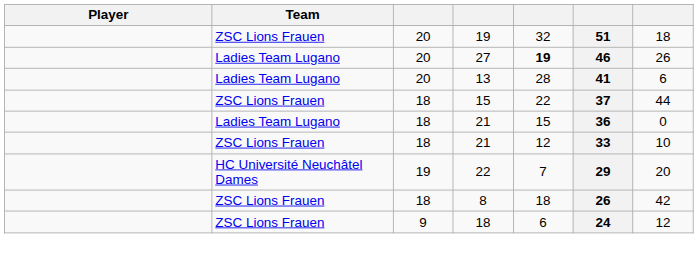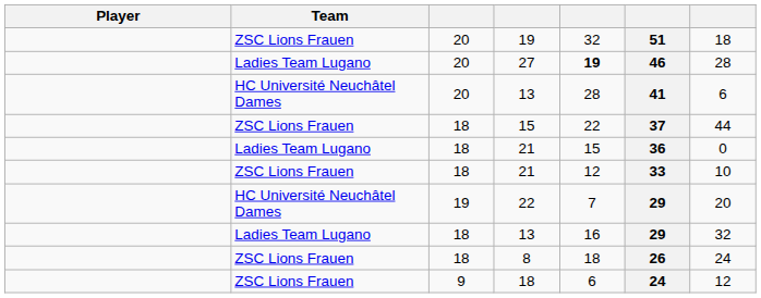 <table class="wikitable sortable" style="text-align: center">
 <tr>
 <th style="width: 15em;">Player</th>
 <th style="width: 13em;">Team</th>
 <th style="width: 4em;"></th>
 <th style="width: 4em;"></th>
 <th style="width: 4em;"></th>
 <th style="width: 4em;"></th>
 <th style="width: 4em;"></th>
 </tr>
 <tr>
 <td style="text-align:left;"> </td>
 <td style="text-align:left;"><a href='#'>ZSC Lions Frauen</a></td>
 <td>20</td>
 <td>19</td>
 <td>32</td>
 <th>51</th>
 <td>18</td>
 </tr>
 <tr>
 <td style="text-align:left;"> </td>
 <td style="text-align:left;"><a href='#'>Ladies Team Lugano</a></td>
 <td>20</td>
 <td>27</td>
 <td><strong>19</strong></td>
 <th>46</th>
-<td>26</td>
+<td>28</td>
 </tr>
 <tr>
 <td style="text-align:left;"> </td>
-<td style="text-align:left;"><a href='#'>Ladies Team Lugano</a></td>
+<td style="text-align:left;"><a href='#'>HC Université Neuchâtel Dames</a></td>
 <td>20</td>
 <td>13</td>
 <td>28</td>
 <th>41</th>
 <td>6</td>
 </tr>
 <tr>
 <td style="text-align:left;"> </td>
 <td style="text-align:left;"><a href='#'>ZSC Lions Frauen</a></td>
 <td>18</td>
 <td>15</td>
 <td>22</td>
 <th>37</th>
 <td>44</td>
 </tr>
 <tr>
 <td style="text-align:left;"> </td>
 <td style="text-align:left;"><a href='#'>Ladies Team Lugano</a></td>
 <td>18</td>
 <td>21</td>
 <td>15</td>
 <th>36</th>
 <td>0</td>
 </tr>
 <tr>
 <td style="text-align:left;"> </td>
 <td style="text-align:left;"><a href='#'>ZSC Lions Frauen</a></td>
 <td>18</td>
 <td>21</td>
 <td>12</td>
 <th>33</th>
 <td>10</td>
 </tr>
 <tr>
 <td style="text-align:left;"> </td>
 <td style="text-align:left;"><a href='#'>HC Université Neuchâtel Dames</a></td>
 <td>19</td>
 <td>22</td>
 <td>7</td>
 <th>29</th>
 <td>20</td>
 </tr>
 <tr>
 <td style="text-align:left;"> </td>
+<td style="text-align:left;"><a href='#'>Ladies Team Lugano</a></td>
+<td>18</td>
+<td>13</td>
+<td>16</td>
+<th>29</th>
+<td>32</td>
+</tr>
+<tr>
+<td style="text-align:left;"> </td>
 <td style="text-align:left;"><a href='#'>ZSC Lions Frauen</a></td>
 <td>18</td>
 <td>8</td>
 <td>18</td>
 <th>26</th>
-<td>42</td>
+<td>24</td>
 </tr>
 <tr>
 <td style="text-align:left;"> </td>
 <td style="text-align:left;"><a href='#'>ZSC Lions Frauen</a></td>
 <td>9</td>
 <td>18</td>
 <td>6</td>
 <th>24</th>
 <td>12</td>
 </tr>
 </table>
